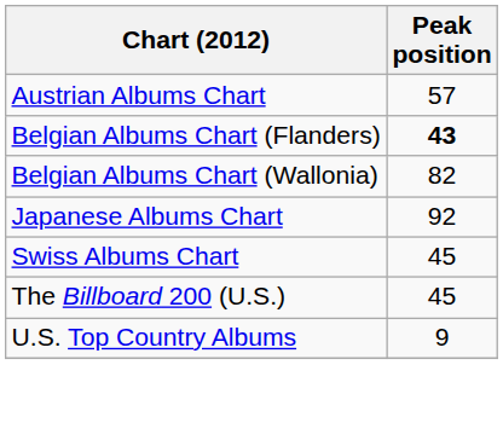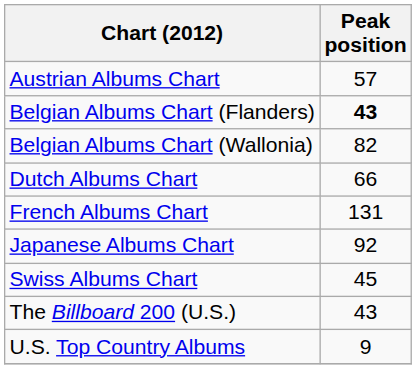 <table class="wikitable">
 <tr>
 <th align="left">Chart (2012)</th>
 <th align="left">Peak<br>position</th>
 </tr>
 <tr>
 <td align="left"><a href='#'>Austrian Albums Chart</a></td>
 <td align="center">57</td>
 </tr>
 <tr>
 <td align="left"><a href='#'>Belgian Albums Chart</a> (Flanders)</td>
 <td align="center"><strong>43</strong></td>
 </tr>
 <tr>
 <td align="left"><a href='#'>Belgian Albums Chart</a> (Wallonia)</td>
 <td align="center">82</td>
 </tr>
 <tr>
+<td align="left"><a href='#'>Dutch Albums Chart</a></td>
+<td align="center">66</td>
+</tr>
+<tr>
+<td align="left"><a href='#'>French Albums Chart</a></td>
+<td align="center">131</td>
+</tr>
+<tr>
 <td align="left"><a href='#'>Japanese Albums Chart</a></td>
 <td align="center">92</td>
 </tr>
 <tr>
 <td align="left"><a href='#'>Swiss Albums Chart</a></td>
 <td align="center">45</td>
 </tr>
 <tr>
 <td align="left">The <a href='#'><em>Billboard</em> 200</a> (U.S.)</td>
-<td align="center">45</td>
+<td align="center">43</td>
 </tr>
 <tr>
 <td align="left">U.S. <a href='#'>Top Country Albums</a></td>
 <td align="center">9</td>
 </tr>
 <tr>
 </tr>
 </table>
